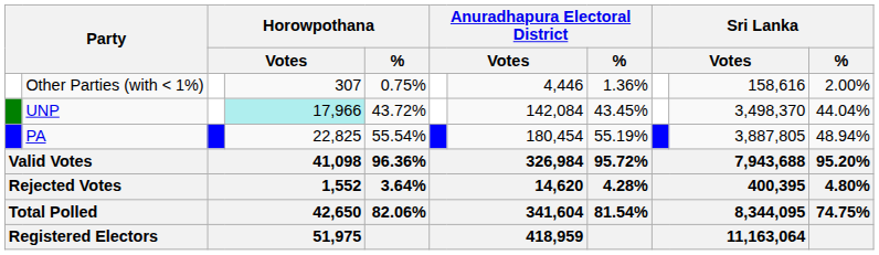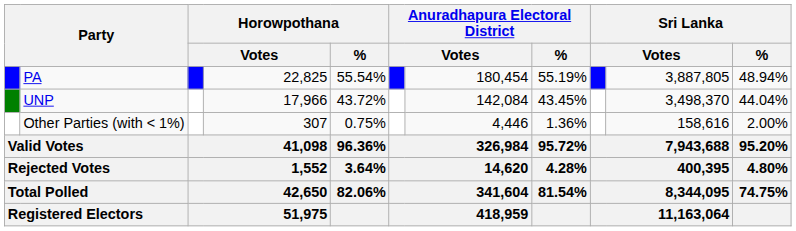 <table class="wikitable">
 <tr>
 <th colspan="2" width="144px"rowspan="2">Party</th>
 <th colspan="3" width="216px">Horowpothana</th>
 <th colspan="3" width="216px"><a href='#'>Anuradhapura Electoral District</a></th>
 <th colspan="3" width="216px">Sri Lanka</th>
 </tr>
 <tr>
 <th colspan="2" width="144px">Votes</th>
 <th>%</th>
 <th colspan="2" width="144px">Votes</th>
 <th>%</th>
 <th colspan="2" width="144px">Votes</th>
 <th>%</th>
 </tr>
 <tr>
+<td style="background-color:blue;" width="10px"></td>
+<td style="text-align:left;"><a href='#'>PA</a></td>
+<td style="background-color:blue;" width="10px"></td>
+<td style="text-align:right;">22,825</td>
+<td style="text-align:right;">55.54%</td>
+<td style="background-color:blue;" width="10px"></td>
+<td style="text-align:right;">180,454</td>
+<td style="text-align:right;">55.19%</td>
+<td style="background-color:blue;" width="10px"></td>
+<td style="text-align:right;">3,887,805</td>
+<td style="text-align:right;">48.94%</td>
+</tr>
+<tr>
+<td style="background-color:green;" width="10px"></td>
+<td style="text-align:left;"><a href='#'>UNP</a></td>
+<td style="background-color:white;" width="10px"></td>
+<td style="text-align:right;">17,966</td>
+<td style="text-align:right;">43.72%</td>
+<td style="background-color:white;" width="10px"></td>
+<td style="text-align:right;">142,084</td>
+<td style="text-align:right;">43.45%</td>
+<td style="background-color:white;" width="10px"></td>
+<td style="text-align:right;">3,498,370</td>
+<td style="text-align:right;">44.04%</td>
+</tr>
+<tr>
 <td style="background-color:white;" width="10px"></td>
 <td style="text-align:left;">Other Parties (with < 1%)</td>
 <td style="background-color:white;" width="10px"></td>
 <td style="text-align:right;">307</td>
 <td style="text-align:right;">0.75%</td>
 <td style="background-color:white;" width="10px"></td>
 <td style="text-align:right;">4,446</td>
 <td style="text-align:right;">1.36%</td>
 <td style="background-color:white;" width="10px"></td>
 <td style="text-align:right;">158,616</td>
 <td style="text-align:right;">2.00%</td>
-</tr>
-<tr>
-<td style="background-color:green;" width="10px"></td>
-<td style="text-align:left;"><a href='#'>UNP</a></td>
-<td style="background-color:white;" width="10px"></td>
-<td style="background: paleturquoise; text-align:right;">17,966</td>
-<td style="text-align:right;">43.72%</td>
-<td style="background-color:white;" width="10px"></td>
-<td style="text-align:right;">142,084</td>
-<td style="text-align:right;">43.45%</td>
-<td style="background-color:white;" width="10px"></td>
-<td style="text-align:right;">3,498,370</td>
-<td style="text-align:right;">44.04%</td>
-</tr>
-<tr>
-<td style="background-color:blue;" width="10px"></td>
-<td style="text-align:left;"><a href='#'>PA</a></td>
-<td style="background-color:blue;" width="10px"></td>
-<td style="text-align:right;">22,825</td>
-<td style="text-align:right;">55.54%</td>
-<td style="background-color:blue;" width="10px"></td>
-<td style="text-align:right;">180,454</td>
-<td style="text-align:right;">55.19%</td>
-<td style="background-color:blue;" width="10px"></td>
-<td style="text-align:right;">3,887,805</td>
-<td style="text-align:right;">48.94%</td>
 </tr>
 <tr>
 <th colspan="2" width="144px"style="text-align:left;">Valid Votes</th>
 <th style="text-align:right;"colspan="2" width="144px">41,098</th>
 <th style="text-align:right;">96.36%</th>
 <th style="text-align:right;"colspan="2" width="144px">326,984</th>
 <th style="text-align:right;">95.72%</th>
 <th style="text-align:right;"colspan="2" width="144px">7,943,688</th>
 <th style="text-align:right;">95.20%</th>
 </tr>
 <tr>
 <th colspan="2" width="144px"style="text-align:left;">Rejected Votes</th>
 <th style="text-align:right;"colspan="2" width="144px">1,552</th>
 <th style="text-align:right;">3.64%</th>
 <th style="text-align:right;"colspan="2" width="144px">14,620</th>
 <th style="text-align:right;">4.28%</th>
 <th style="text-align:right;"colspan="2" width="144px">400,395</th>
 <th style="text-align:right;">4.80%</th>
 </tr>
 <tr>
 <th colspan="2" width="144px"style="text-align:left;">Total Polled</th>
 <th style="text-align:right;"colspan="2" width="144px">42,650</th>
 <th style="text-align:right;">82.06%</th>
 <th style="text-align:right;"colspan="2" width="144px">341,604</th>
 <th style="text-align:right;">81.54%</th>
 <th style="text-align:right;"colspan="2" width="144px">8,344,095</th>
 <th style="text-align:right;">74.75%</th>
 </tr>
 <tr>
 <th colspan="2" width="144px"style="text-align:left;">Registered Electors</th>
 <th style="text-align:right;"colspan="2" width="144px">51,975</th>
 <th></th>
 <th style="text-align:right;"colspan="2" width="144px">418,959</th>
 <th></th>
 <th style="text-align:right;"colspan="2" width="144px">11,163,064</th>
 <th></th>
 </tr>
 </table>
